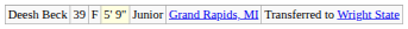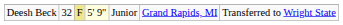 <table class="wikitable sortable" border="1">
 <tr align=center>
 </tr>
 <tr>
 <td>Deesh Beck</td>
-<td>39</td>
-<td>F</td>
+<td>32</td>
+<td style="background: khaki;">F</td>
 <td style="background: lightyellow;">5' 9"</td>
 <td>Junior</td>
 <td><a href='#'>Grand Rapids, MI</a></td>
 <td>Transferred to <a href='#'>Wright State</a></td>
 </tr>
 </table>
